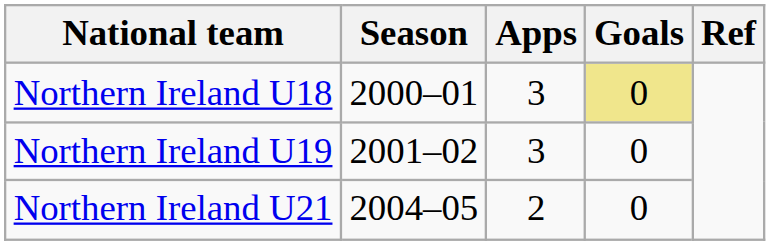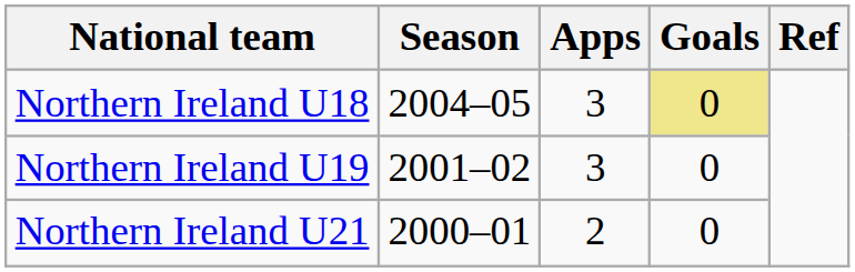 <table class="wikitable" style="text-align:center">
 <tr>
 <th>National team</th>
 <th>Season</th>
 <th>Apps</th>
 <th>Goals</th>
 <th>Ref</th>
 </tr>
 <tr>
 <td><a href='#'>Northern Ireland U18</a></td>
-<td>2000–01</td>
+<td>2004–05</td>
 <td>3</td>
 <td style="background: khaki;">0</td>
 <td rowspan="3"></td>
 </tr>
 <tr>
 <td><a href='#'>Northern Ireland U19</a></td>
 <td>2001–02</td>
 <td>3</td>
 <td>0</td>
 </tr>
 <tr>
 <td><a href='#'>Northern Ireland U21</a></td>
-<td>2004–05</td>
+<td>2000–01</td>
 <td>2</td>
 <td>0</td>
 </tr>
 </table>
